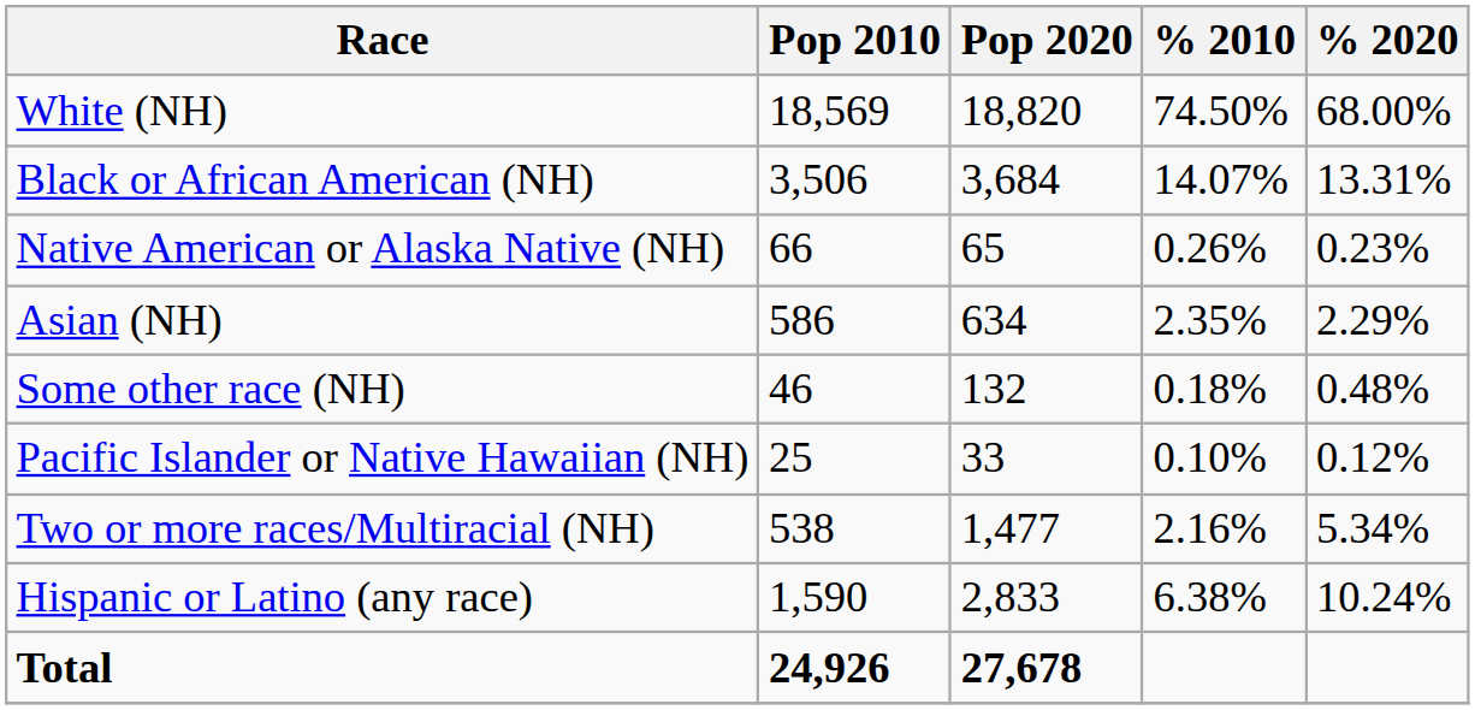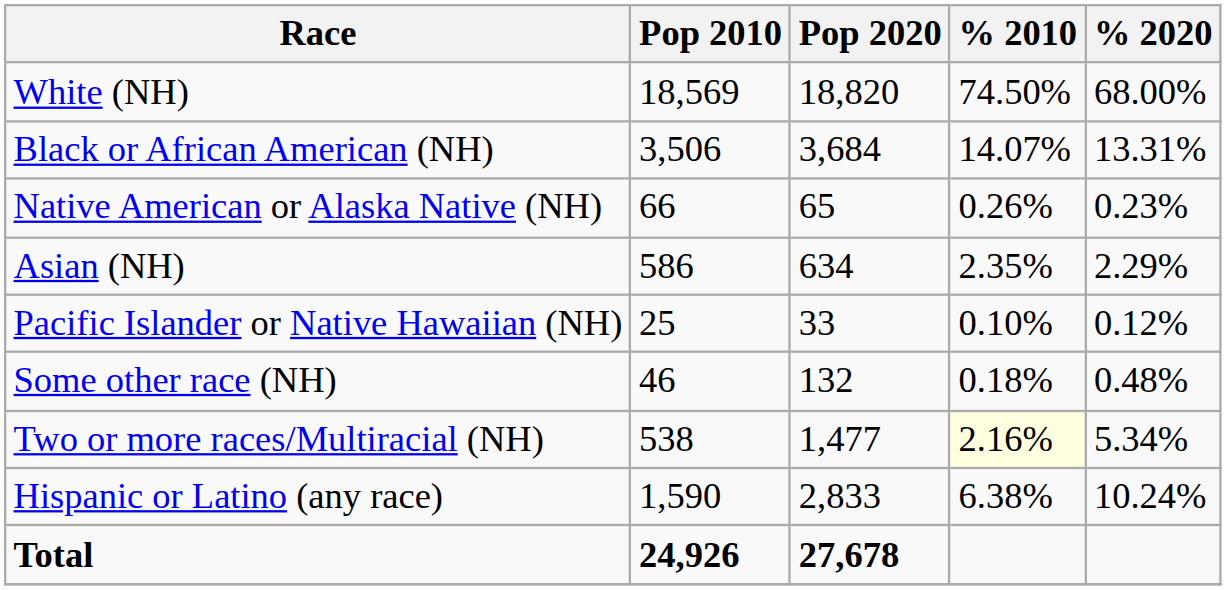 <table class="wikitable">
 <tr>
 <th>Race</th>
 <th>Pop 2010</th>
 <th>Pop 2020</th>
 <th>% 2010</th>
 <th>% 2020</th>
 </tr>
 <tr>
 <td><a href='#'>White</a> (NH)</td>
 <td>18,569</td>
 <td>18,820</td>
 <td>74.50%</td>
 <td>68.00%</td>
 </tr>
 <tr>
 <td><a href='#'>Black or African American</a> (NH)</td>
 <td>3,506</td>
 <td>3,684</td>
 <td>14.07%</td>
 <td>13.31%</td>
 </tr>
 <tr>
 <td><a href='#'>Native American</a> or <a href='#'>Alaska Native</a> (NH)</td>
 <td>66</td>
 <td>65</td>
 <td>0.26%</td>
 <td>0.23%</td>
 </tr>
 <tr>
 <td><a href='#'>Asian</a> (NH)</td>
 <td>586</td>
 <td>634</td>
 <td>2.35%</td>
 <td>2.29%</td>
 </tr>
 <tr>
+<td><a href='#'>Pacific Islander</a> or <a href='#'>Native Hawaiian</a> (NH)</td>
+<td>25</td>
+<td>33</td>
+<td>0.10%</td>
+<td>0.12%</td>
+</tr>
+<tr>
 <td><a href='#'>Some other race</a> (NH)</td>
 <td>46</td>
 <td>132</td>
 <td>0.18%</td>
 <td>0.48%</td>
 </tr>
 <tr>
-<td><a href='#'>Pacific Islander</a> or <a href='#'>Native Hawaiian</a> (NH)</td>
-<td>25</td>
-<td>33</td>
-<td>0.10%</td>
-<td>0.12%</td>
-</tr>
-<tr>
 <td><a href='#'>Two or more races/Multiracial</a> (NH)</td>
 <td>538</td>
 <td>1,477</td>
-<td>2.16%</td>
+<td style="background: lightyellow;">2.16%</td>
 <td>5.34%</td>
 </tr>
 <tr>
 <td><a href='#'>Hispanic or Latino</a> (any race)</td>
 <td>1,590</td>
 <td>2,833</td>
 <td>6.38%</td>
 <td>10.24%</td>
 </tr>
 <tr>
 <td><strong>Total</strong></td>
 <td><strong>24,926</strong></td>
 <td><strong>27,678</strong></td>
 <td></td>
 <td></td>
 </tr>
 <tr>
 </tr>
 </table>
